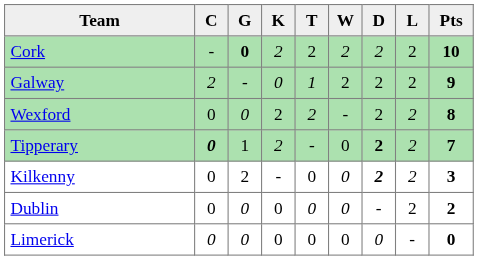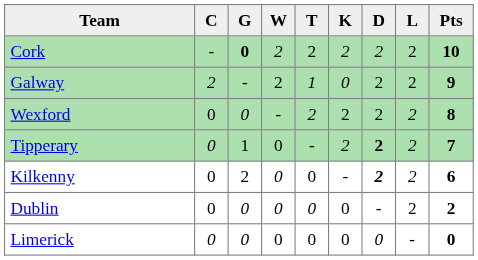 <table style=border-collapse:collapse border=1 cellspacing=0 cellpadding=5>
 <tr align=center bgcolor=#efefef>
 <th width=165>Team</th>
 <th width=20>C</th>
 <th width=20>G</th>
+<th width=20>W</th>
+<th width=20>T</th>
 <th width=20>K</th>
-<th width=20>T</th>
-<th width=20>W</th>
 <th width=20>D</th>
 <th width=20>L</th>
 <th width=30>Pts</th>
 </tr>
 <tr align=center style="background:#ACE1AF;">
 <td style="text-align:left;"><a href='#'>Cork</a></td>
 <td>-</td>
 <td><strong>0</strong></td>
 <td><em>2</em></td>
 <td>2</td>
 <td><em>2</em></td>
 <td><em>2</em></td>
 <td>2</td>
 <td><strong>10</strong></td>
 </tr>
 <tr align=center style="background:#ACE1AF;">
 <td style="text-align:left;"><a href='#'>Galway</a></td>
 <td><em>2</em></td>
 <td>-</td>
+<td>2</td>
+<td><em>1</em></td>
 <td><em>0</em></td>
-<td><em>1</em></td>
-<td>2</td>
 <td>2</td>
 <td>2</td>
 <td><strong>9</strong></td>
 </tr>
 <tr align=center style="background:#ACE1AF;">
 <td style="text-align:left;"><a href='#'>Wexford</a></td>
 <td>0</td>
 <td><em>0</em></td>
+<td>-</td>
+<td><em>2</em></td>
 <td>2</td>
-<td><em>2</em></td>
-<td>-</td>
 <td>2</td>
 <td><em>2</em></td>
 <td><strong>8</strong></td>
 </tr>
 <tr align=center style="background:#ACE1AF;">
 <td style="text-align:left;"><a href='#'>Tipperary</a></td>
-<td><strong><em>0</em></strong></td>
+<td><em>0</em></td>
 <td>1</td>
+<td>0</td>
+<td>-</td>
 <td><em>2</em></td>
-<td>-</td>
-<td>0</td>
 <td><strong>2</strong></td>
 <td><em>2</em></td>
 <td><strong>7</strong></td>
 </tr>
 <tr align=center style="background:#FFFFFF;">
 <td style="text-align:left;"><a href='#'>Kilkenny</a></td>
 <td>0</td>
 <td>2</td>
+<td><em>0</em></td>
+<td>0</td>
 <td>-</td>
-<td>0</td>
-<td><em>0</em></td>
 <td><strong><em>2</em></strong></td>
 <td><em>2</em></td>
-<td><strong>3</strong></td>
+<td><strong>6</strong></td>
 </tr>
 <tr align=center style="background:#FFFFFF;">
 <td style="text-align:left;"><a href='#'>Dublin</a></td>
 <td>0</td>
 <td><em>0</em></td>
-<td>0</td>
 <td><em>0</em></td>
 <td><em>0</em></td>
+<td>0</td>
 <td>-</td>
 <td>2</td>
 <td><strong>2</strong></td>
 </tr>
 <tr align=center style="background:#FFFFFF;">
 <td style="text-align:left;"><a href='#'>Limerick</a></td>
 <td><em>0</em></td>
 <td><em>0</em></td>
 <td>0</td>
 <td>0</td>
 <td>0</td>
 <td><em>0</em></td>
 <td>-</td>
 <td><strong>0</strong></td>
 </tr>
 </table>
